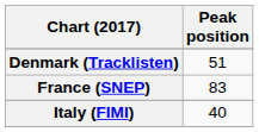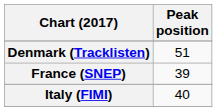 <table class="wikitable sortable plainrowheaders" style="text-align:center">
 <tr>
 <th scope="col">Chart (2017)</th>
 <th scope="col">Peak<br>position</th>
 </tr>
 <tr>
 </tr>
 <tr>
 </tr>
 <tr>
 </tr>
 <tr>
 </tr>
 <tr>
 <th scope="row">Denmark (<a href='#'>Tracklisten</a>)</th>
 <td>51</td>
 </tr>
 <tr>
 <th scope="row">France (<a href='#'>SNEP</a>)</th>
-<td>83</td>
+<td>39</td>
 </tr>
 <tr>
 </tr>
 <tr>
 </tr>
 <tr>
 </tr>
 <tr>
 <th scope="row">Italy (<a href='#'>FIMI</a>)</th>
 <td>40</td>
 </tr>
 <tr>
 </tr>
 <tr>
 </tr>
 <tr>
 </tr>
 <tr>
 </tr>
 <tr>
 </tr>
 <tr>
 </tr>
 </table>
